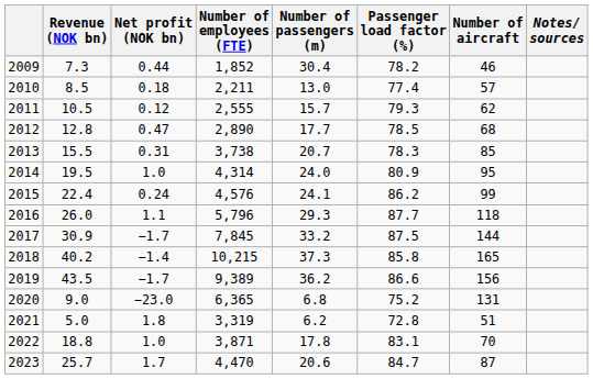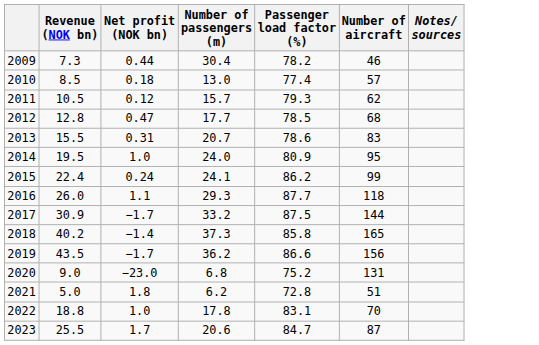 <table class="wikitable" style="text-align:center;">
 <tr>
 <th></th>
 <th>Revenue<br>(<a href='#'>NOK</a> bn)</th>
 <th>Net profit<br>(NOK bn)</th>
-<th>Number of<br>employees<br>(<a href='#'>FTE</a>)</th>
 <th>Number of<br>passengers<br>(m)</th>
 <th>Passenger<br>load factor<br>(%)</th>
 <th>Number of<br>aircraft</th>
 <th><em>Notes/<br>sources</em></th>
 </tr>
 <tr>
 <td>2009</td>
 <td align=center>7.3</td>
 <td align="center">0.44</td>
-<td align="center">1,852</td>
 <td align="center">30.4</td>
 <td align="center">78.2</td>
 <td align="center">46</td>
 <td align="center"></td>
 </tr>
 <tr>
 <td>2010</td>
 <td align=center>8.5</td>
 <td align="center">0.18</td>
-<td align="center">2,211</td>
 <td align="center">13.0</td>
 <td align="center">77.4</td>
 <td align="center">57</td>
 <td align="center"></td>
 </tr>
 <tr>
 <td>2011</td>
 <td align=center>10.5</td>
 <td align=center>0.12</td>
-<td align=center>2,555</td>
 <td align=center>15.7</td>
 <td align=center>79.3</td>
 <td align=center>62</td>
 <td align=center></td>
 </tr>
 <tr>
 <td>2012</td>
 <td align=center>12.8</td>
 <td align="center">0.47</td>
-<td align=center>2,890</td>
 <td align=center>17.7</td>
 <td align=center>78.5</td>
 <td align=center>68</td>
 <td align=center></td>
 </tr>
 <tr>
 <td>2013</td>
 <td align=center>15.5</td>
 <td align="center">0.31</td>
-<td align="center">3,738</td>
 <td align=center>20.7</td>
-<td align=center>78.3</td>
-<td align=center>85</td>
+<td align=center>78.6</td>
+<td align=center>83</td>
 <td align=center></td>
 </tr>
 <tr>
 <td>2014</td>
 <td align=center>19.5</td>
 <td align="center">1.0</td>
-<td align="center">4,314</td>
 <td align="center">24.0</td>
 <td align=center>80.9</td>
 <td align=center>95</td>
 <td align=center></td>
 </tr>
 <tr>
 <td>2015</td>
 <td align=center>22.4</td>
 <td align="center">0.24</td>
-<td align="center">4,576</td>
 <td align="center">24.1</td>
 <td align="center">86.2</td>
 <td align=center>99</td>
 <td align=center></td>
 </tr>
 <tr>
 <td>2016</td>
 <td align=center>26.0</td>
 <td align="center">1.1</td>
-<td align="center">5,796</td>
 <td align="center">29.3</td>
 <td align="center">87.7</td>
 <td align=center>118</td>
 <td align=center></td>
 </tr>
 <tr>
 <td>2017</td>
 <td align=center>30.9</td>
 <td align="center"><span>−1.7</span></td>
-<td align="center">7,845</td>
 <td align="center">33.2</td>
 <td align="center">87.5</td>
 <td align=center>144</td>
 <td align=center></td>
 </tr>
 <tr>
 <td>2018</td>
 <td align=center>40.2</td>
 <td align="center"><span>−1.4</span></td>
-<td align="center">10,215</td>
 <td align="center">37.3</td>
 <td align="center">85.8</td>
 <td align="center">165</td>
 <td align="center"></td>
 </tr>
 <tr>
 <td>2019</td>
 <td>43.5</td>
 <td><span>−1.7</span></td>
-<td>9,389</td>
 <td>36.2</td>
 <td>86.6</td>
 <td>156</td>
 <td></td>
 </tr>
 <tr>
 <td>2020</td>
 <td>9.0</td>
 <td><span>−23.0</span></td>
-<td>6,365</td>
 <td>6.8</td>
 <td>75.2</td>
 <td>131</td>
 <td></td>
 </tr>
 <tr>
 <td>2021</td>
 <td>5.0</td>
 <td>1.8</td>
-<td>3,319</td>
 <td>6.2</td>
 <td>72.8</td>
 <td>51</td>
 <td></td>
 </tr>
 <tr>
 <td>2022</td>
 <td>18.8</td>
 <td>1.0</td>
-<td>3,871</td>
 <td>17.8</td>
 <td>83.1</td>
 <td>70</td>
 <td></td>
 </tr>
 <tr>
 <td>2023</td>
-<td>25.7</td>
+<td>25.5</td>
 <td>1.7</td>
-<td>4,470</td>
 <td>20.6</td>
 <td>84.7</td>
 <td>87</td>
 <td></td>
 </tr>
 </table>
